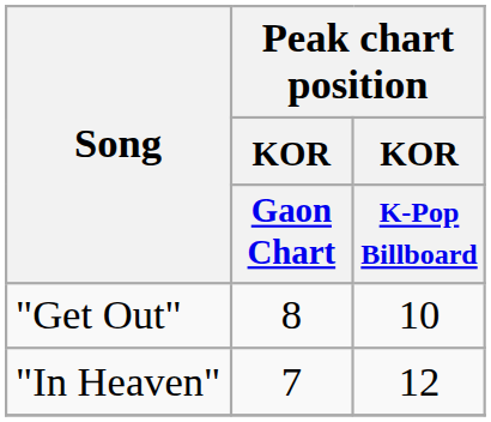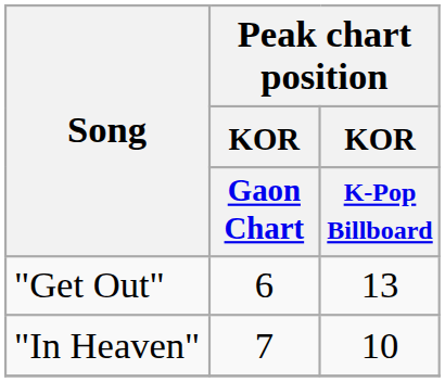 <table class="wikitable" style="text-align:center;">
 <tr>
 <th rowspan="3">Song</th>
 <th colspan="9">Peak chart position</th>
 </tr>
 <tr>
 <th colspan="1" width="40"><small>KOR</small></th>
 <th colspan width="40"><small>KOR</small></th>
 </tr>
 <tr style="font-size:smaller;">
 <th width="40"><a href='#'>Gaon Chart</a></th>
 <th width="40"><small><a href='#'>K-Pop</a> <a href='#'>Billboard</a></small></th>
 </tr>
 <tr>
 <td align="left">"Get Out"</td>
-<td>8</td>
-<td>10</td>
+<td>6</td>
+<td>13</td>
 </tr>
 <tr>
 <td align="left">"In Heaven"</td>
 <td>7</td>
-<td>12</td>
+<td>10</td>
 </tr>
 <tr>
 </tr>
 </table>
